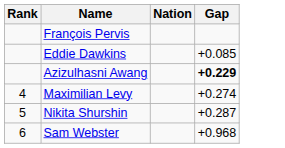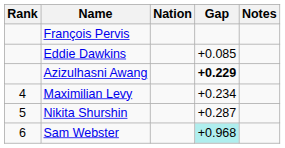 <table class="wikitable sortable" style="text-align:center">
 <tr>
 <th>Rank</th>
 <th>Name</th>
 <th>Nation</th>
 <th>Gap</th>
+<th>Notes</th>
 </tr>
 <tr>
 <td></td>
 <td align=left><a href='#'>François Pervis</a></td>
 <td align=left></td>
+<td></td>
 <td></td>
 </tr>
 <tr>
 <td></td>
 <td align=left><a href='#'>Eddie Dawkins</a></td>
 <td align=left></td>
 <td>+0.085</td>
+<td></td>
 </tr>
 <tr>
 <td></td>
 <td align=left><a href='#'>Azizulhasni Awang</a></td>
 <td align=left></td>
 <td><strong>+0.229</strong></td>
+<td></td>
 </tr>
 <tr>
 <td>4</td>
 <td align=left><a href='#'>Maximilian Levy</a></td>
 <td align=left></td>
-<td>+0.274</td>
+<td>+0.234</td>
+<td></td>
 </tr>
 <tr>
 <td>5</td>
 <td align=left><a href='#'>Nikita Shurshin</a></td>
 <td align=left></td>
 <td>+0.287</td>
+<td></td>
 </tr>
 <tr>
 <td>6</td>
 <td align=left><a href='#'>Sam Webster</a></td>
 <td align=left></td>
-<td>+0.968</td>
+<td style="background: paleturquoise;">+0.968</td>
+<td></td>
 </tr>
 </table>
